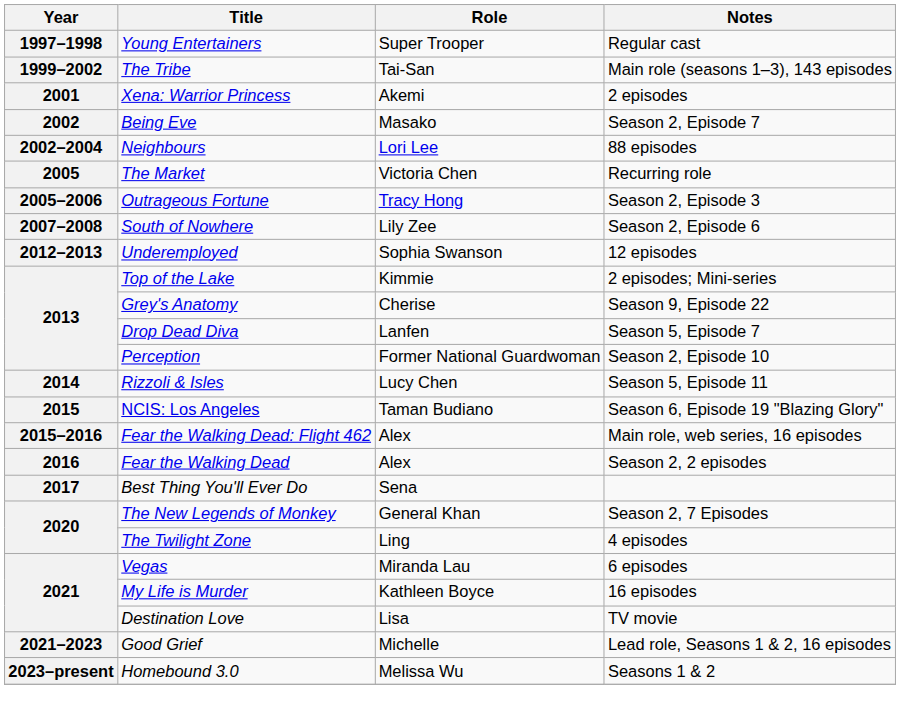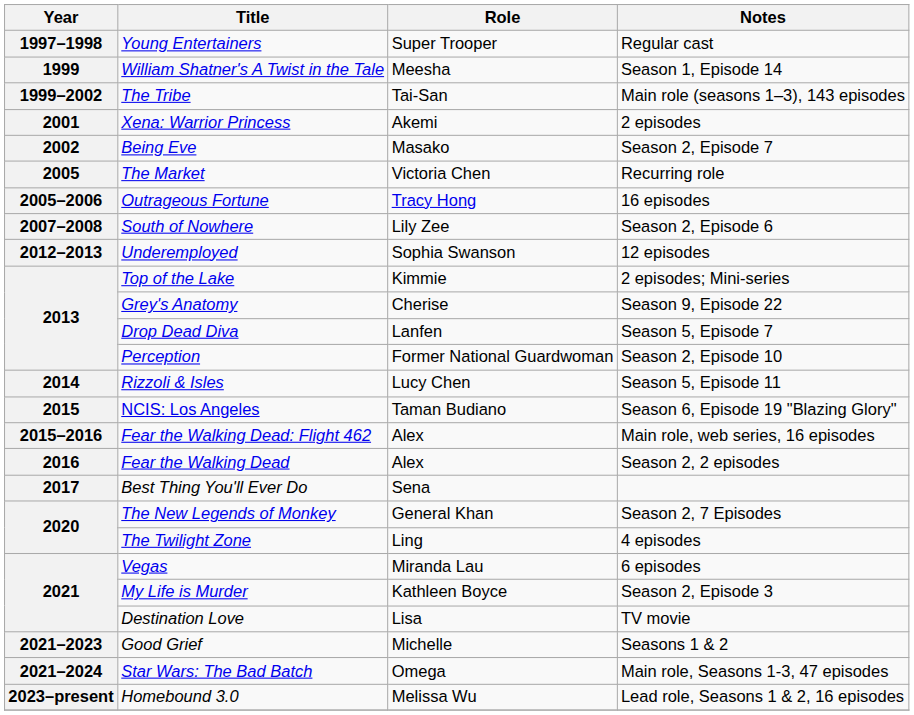 <table class="wikitable plainrowheaders sortable">
 <tr>
 <th scope="col">Year</th>
 <th scope="col">Title</th>
 <th scope="col">Role</th>
 <th scope="col" class="unsortable">Notes</th>
 </tr>
 <tr>
 <th scope="row">1997–1998</th>
 <td><em><a href='#'>Young Entertainers</a></em></td>
 <td>Super Trooper</td>
 <td>Regular cast</td>
+</tr>
+<tr>
+<th scope="row">1999</th>
+<td data-sort-value="Twist in the Tale, A"><em><a href='#'>William Shatner's A Twist in the Tale</a></em></td>
+<td>Meesha</td>
+<td>Season 1, Episode 14</td>
 </tr>
 <tr>
 <th scope="row">1999–2002</th>
 <td data-sort-value="Tribe, The"><em><a href='#'>The Tribe</a></em></td>
 <td>Tai-San</td>
 <td>Main role (seasons 1–3), 143 episodes</td>
 </tr>
 <tr>
 <th scope="row">2001</th>
 <td><em><a href='#'>Xena: Warrior Princess</a></em></td>
 <td>Akemi</td>
 <td>2 episodes</td>
 </tr>
 <tr>
 <th scope="row">2002</th>
 <td><em><a href='#'>Being Eve</a></em></td>
 <td>Masako</td>
 <td>Season 2, Episode 7</td>
 </tr>
 <tr>
-<th scope="row">2002–2004</th>
-<td><em><a href='#'>Neighbours</a></em></td>
-<td><a href='#'>Lori Lee</a></td>
-<td>88 episodes</td>
-</tr>
-<tr>
 <th scope="row">2005</th>
 <td><em><a href='#'>The Market</a></em></td>
 <td>Victoria Chen</td>
 <td>Recurring role</td>
 </tr>
 <tr>
 <th scope="row">2005–2006</th>
 <td><em><a href='#'>Outrageous Fortune</a></em></td>
 <td><a href='#'>Tracy Hong</a></td>
-<td>Season 2, Episode 3</td>
+<td>16 episodes</td>
 </tr>
 <tr>
 <th scope="row">2007–2008</th>
 <td><em><a href='#'>South of Nowhere</a></em></td>
 <td>Lily Zee</td>
 <td>Season 2, Episode 6</td>
 </tr>
 <tr>
 <th scope="row">2012–2013</th>
 <td><em><a href='#'>Underemployed</a></em></td>
 <td>Sophia Swanson</td>
 <td>12 episodes</td>
 </tr>
 <tr>
 <th scope="row" rowspan="4">2013</th>
 <td><em><a href='#'>Top of the Lake</a></em></td>
 <td>Kimmie</td>
 <td>2 episodes; Mini-series</td>
 </tr>
 <tr>
 <td><em><a href='#'>Grey's Anatomy</a></em></td>
 <td>Cherise</td>
 <td>Season 9, Episode 22</td>
 </tr>
 <tr>
 <td><em><a href='#'>Drop Dead Diva</a></em></td>
 <td>Lanfen</td>
 <td>Season 5, Episode 7</td>
 </tr>
 <tr>
 <td><em><a href='#'>Perception</a></em></td>
 <td>Former National Guardwoman</td>
 <td>Season 2, Episode 10</td>
 </tr>
 <tr>
 <th scope="row">2014</th>
 <td><em><a href='#'>Rizzoli & Isles</a></em></td>
 <td>Lucy Chen</td>
 <td>Season 5, Episode 11</td>
 </tr>
 <tr>
 <th scope="row">2015</th>
 <td><a href='#'>NCIS: Los Angeles</a></td>
 <td>Taman Budiano</td>
 <td>Season 6, Episode 19 "Blazing Glory"</td>
 </tr>
 <tr>
 <th scope="row">2015–2016</th>
 <td><em><a href='#'>Fear the Walking Dead: Flight 462</a></em></td>
 <td>Alex</td>
 <td>Main role, web series, 16 episodes</td>
 </tr>
 <tr>
 <th scope="row">2016</th>
 <td><em><a href='#'>Fear the Walking Dead</a></em></td>
 <td>Alex</td>
 <td>Season 2, 2 episodes</td>
 </tr>
 <tr>
 <th scope="row">2017</th>
 <td><em>Best Thing You'll Ever Do</em></td>
 <td>Sena</td>
 </tr>
 <tr>
 <th scope="row" rowspan="2">2020</th>
 <td data-sort-value="New Legends of Monkey, The"><em><a href='#'>The New Legends of Monkey</a></em></td>
 <td>General Khan</td>
 <td>Season 2, 7 Episodes</td>
 </tr>
 <tr>
 <td data-sort-value="Twilight Zone, The"><em><a href='#'>The Twilight Zone</a></em></td>
 <td>Ling</td>
 <td>4 episodes</td>
 </tr>
 <tr>
 <th scope="row" rowspan="3">2021</th>
 <td data-sort-value="Vegas"><em><a href='#'>Vegas</a></em></td>
 <td>Miranda Lau</td>
 <td>6 episodes</td>
 </tr>
 <tr>
 <td data-sort-value="My Life is Murder"><em><a href='#'>My Life is Murder</a></em></td>
 <td>Kathleen Boyce</td>
-<td>16 episodes</td>
+<td>Season 2, Episode 3</td>
 </tr>
 <tr>
 <td><em>Destination Love</em></td>
 <td>Lisa</td>
 <td>TV movie</td>
 </tr>
 <tr>
 <th scope="row">2021–2023</th>
 <td><em>Good Grief</em></td>
 <td>Michelle</td>
-<td>Lead role, Seasons 1 & 2, 16 episodes</td>
+<td>Seasons 1 & 2</td>
+</tr>
+<tr>
+<th scope="row">2021–2024</th>
+<td data-sort-value="Star Wars: Bad Batch, The"><em><a href='#'>Star Wars: The Bad Batch</a></em></td>
+<td>Omega</td>
+<td>Main role, Seasons 1-3, 47 episodes</td>
 </tr>
 <tr>
 <th scope="row">2023–present</th>
 <td><em>Homebound 3.0</em></td>
 <td>Melissa Wu</td>
-<td>Seasons 1 & 2</td>
+<td>Lead role, Seasons 1 & 2, 16 episodes</td>
 </tr>
 <tr>
 </tr>
 </table>
